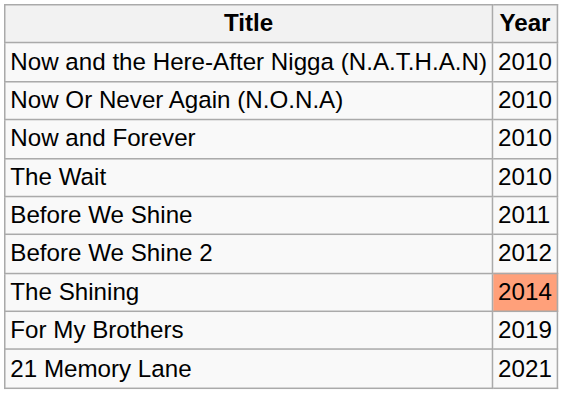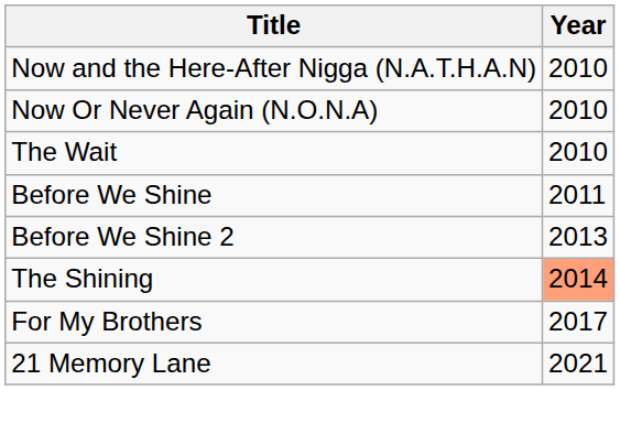 <table class="wikitable">
 <tr>
 <th>Title</th>
 <th>Year</th>
 </tr>
 <tr>
 <td>Now and the Here-After Nigga (N.A.T.H.A.N)</td>
 <td>2010</td>
 </tr>
 <tr>
 <td>Now Or Never Again (N.O.N.A)</td>
 <td>2010</td>
 </tr>
 <tr>
-<td>Now and Forever</td>
-<td>2010</td>
-</tr>
-<tr>
 <td>The Wait</td>
 <td>2010</td>
 </tr>
 <tr>
 <td>Before We Shine</td>
 <td>2011</td>
 </tr>
 <tr>
 <td>Before We Shine 2</td>
-<td>2012</td>
+<td>2013</td>
 </tr>
 <tr>
 <td>The Shining</td>
 <td style="background: lightsalmon;">2014</td>
 </tr>
 <tr>
 <td>For My Brothers</td>
-<td>2019</td>
+<td>2017</td>
 </tr>
 <tr>
 <td>21 Memory Lane</td>
 <td>2021</td>
 </tr>
 </table>
